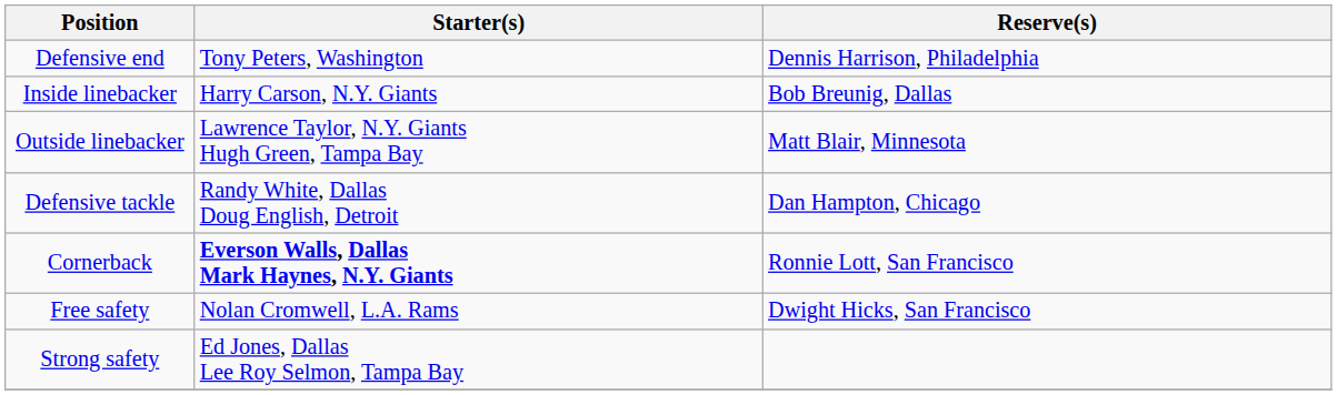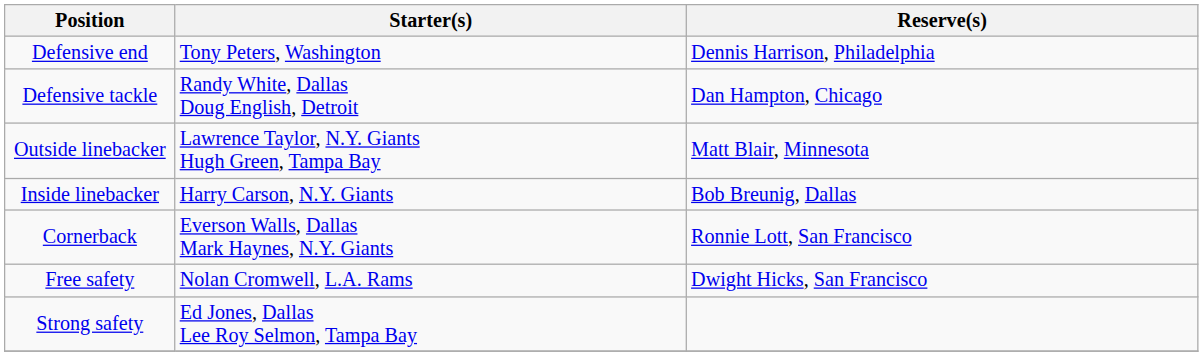 <table class="wikitable" width=75%>
 <tr>
 <th width=10%>Position</th>
 <th width=30%>Starter(s)</th>
 <th width=30%>Reserve(s)</th>
 </tr>
 <tr>
 <td align=center><a href='#'>Defensive end</a></td>
 <td> <a href='#'>Tony Peters</a>, <a href='#'>Washington</a></td>
 <td> <a href='#'>Dennis Harrison</a>, <a href='#'>Philadelphia</a></td>
 </tr>
 <tr>
-<td align=center><a href='#'>Inside linebacker</a></td>
-<td> <a href='#'>Harry Carson</a>, <a href='#'>N.Y. Giants</a></td>
-<td> <a href='#'>Bob Breunig</a>, <a href='#'>Dallas</a></td>
+<td align=center><a href='#'>Defensive tackle</a></td>
+<td> <a href='#'>Randy White</a>, <a href='#'>Dallas</a><br> <a href='#'>Doug English</a>, <a href='#'>Detroit</a></td>
+<td> <a href='#'>Dan Hampton</a>, <a href='#'>Chicago</a></td>
 </tr>
 <tr>
 <td align=center><a href='#'>Outside linebacker</a></td>
 <td> <a href='#'>Lawrence Taylor</a>, <a href='#'>N.Y. Giants</a><br> <a href='#'>Hugh Green</a>, <a href='#'>Tampa Bay</a></td>
 <td> <a href='#'>Matt Blair</a>, <a href='#'>Minnesota</a></td>
 </tr>
 <tr>
-<td align=center><a href='#'>Defensive tackle</a></td>
-<td> <a href='#'>Randy White</a>, <a href='#'>Dallas</a><br> <a href='#'>Doug English</a>, <a href='#'>Detroit</a></td>
-<td> <a href='#'>Dan Hampton</a>, <a href='#'>Chicago</a></td>
+<td align=center><a href='#'>Inside linebacker</a></td>
+<td> <a href='#'>Harry Carson</a>, <a href='#'>N.Y. Giants</a></td>
+<td> <a href='#'>Bob Breunig</a>, <a href='#'>Dallas</a></td>
 </tr>
 <tr>
 <td align=center><a href='#'>Cornerback</a></td>
-<td><strong> <a href='#'>Everson Walls</a>, <a href='#'>Dallas</a><br> <a href='#'>Mark Haynes</a>, <a href='#'>N.Y. Giants</a></strong></td>
+<td> <a href='#'>Everson Walls</a>, <a href='#'>Dallas</a><br> <a href='#'>Mark Haynes</a>, <a href='#'>N.Y. Giants</a></td>
 <td> <a href='#'>Ronnie Lott</a>, <a href='#'>San Francisco</a></td>
 </tr>
 <tr>
 <td align=center><a href='#'>Free safety</a></td>
 <td> <a href='#'>Nolan Cromwell</a>, <a href='#'>L.A. Rams</a></td>
 <td> <a href='#'>Dwight Hicks</a>, <a href='#'>San Francisco</a></td>
 </tr>
 <tr>
 <td align=center><a href='#'>Strong safety</a></td>
 <td> <a href='#'>Ed Jones</a>, <a href='#'>Dallas</a><br> <a href='#'>Lee Roy Selmon</a>, <a href='#'>Tampa Bay</a></td>
 <td></td>
 </tr>
 <tr>
 </tr>
 </table>
